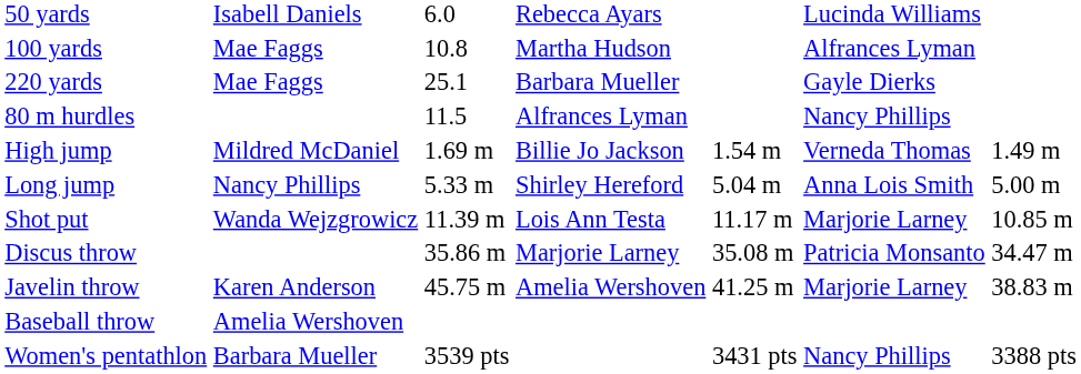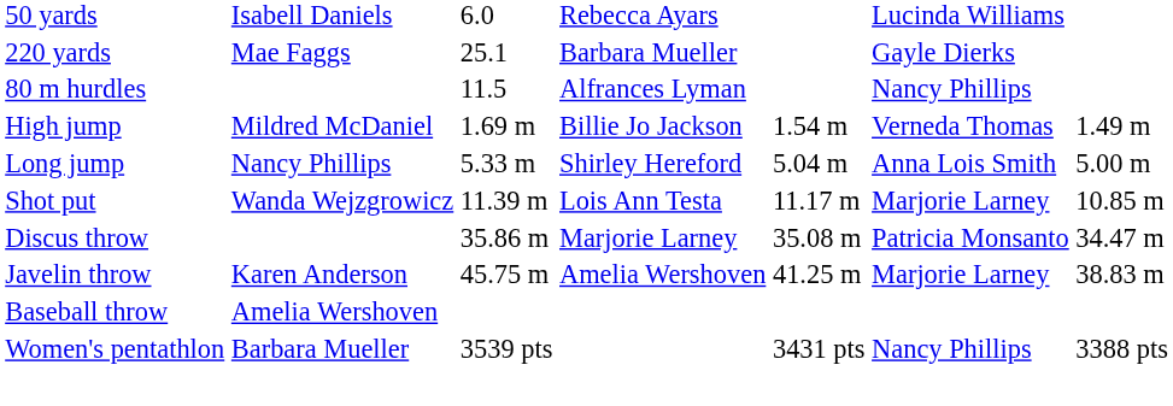 <table>
 <tr>
 <td><a href='#'>50 yards</a></td>
 <td><a href='#'>Isabell Daniels</a></td>
 <td>6.0</td>
 <td><a href='#'>Rebecca Ayars</a></td>
 <td></td>
 <td><a href='#'>Lucinda Williams</a></td>
-<td></td>
-</tr>
-<tr>
-<td><a href='#'>100 yards</a></td>
-<td><a href='#'>Mae Faggs</a></td>
-<td>10.8</td>
-<td><a href='#'>Martha Hudson</a></td>
-<td></td>
-<td><a href='#'>Alfrances Lyman</a></td>
 <td></td>
 </tr>
 <tr>
 <td><a href='#'>220 yards</a></td>
 <td><a href='#'>Mae Faggs</a></td>
 <td>25.1</td>
 <td><a href='#'>Barbara Mueller</a></td>
 <td></td>
 <td><a href='#'>Gayle Dierks</a></td>
 <td></td>
 </tr>
 <tr>
 <td><a href='#'>80 m hurdles</a></td>
 <td></td>
 <td>11.5</td>
 <td><a href='#'>Alfrances Lyman</a></td>
 <td></td>
 <td><a href='#'>Nancy Phillips</a></td>
 <td></td>
 </tr>
 <tr>
 <td><a href='#'>High jump</a></td>
 <td><a href='#'>Mildred McDaniel</a></td>
 <td>1.69 m</td>
 <td><a href='#'>Billie Jo Jackson</a></td>
 <td>1.54 m</td>
 <td><a href='#'>Verneda Thomas</a></td>
 <td>1.49 m</td>
 </tr>
 <tr>
 <td><a href='#'>Long jump</a></td>
 <td><a href='#'>Nancy Phillips</a></td>
 <td>5.33 m</td>
 <td><a href='#'>Shirley Hereford</a></td>
 <td>5.04 m</td>
 <td><a href='#'>Anna Lois Smith</a></td>
 <td>5.00 m</td>
 </tr>
 <tr>
 <td><a href='#'>Shot put</a></td>
 <td><a href='#'>Wanda Wejzgrowicz</a></td>
 <td>11.39 m</td>
 <td><a href='#'>Lois Ann Testa</a></td>
 <td>11.17 m</td>
 <td><a href='#'>Marjorie Larney</a></td>
 <td>10.85 m</td>
 </tr>
 <tr>
 <td><a href='#'>Discus throw</a></td>
 <td></td>
 <td>35.86 m</td>
 <td><a href='#'>Marjorie Larney</a></td>
 <td>35.08 m</td>
 <td><a href='#'>Patricia Monsanto</a></td>
 <td>34.47 m</td>
 </tr>
 <tr>
 <td><a href='#'>Javelin throw</a></td>
 <td><a href='#'>Karen Anderson</a></td>
 <td>45.75 m</td>
 <td><a href='#'>Amelia Wershoven</a></td>
 <td>41.25 m</td>
 <td><a href='#'>Marjorie Larney</a></td>
 <td>38.83 m</td>
 </tr>
 <tr>
 <td><a href='#'>Baseball throw</a></td>
 <td><a href='#'>Amelia Wershoven</a></td>
 <td></td>
 <td></td>
 <td></td>
 <td></td>
 <td></td>
 </tr>
 <tr>
 <td><a href='#'>Women's pentathlon</a></td>
 <td><a href='#'>Barbara Mueller</a></td>
 <td>3539 pts</td>
 <td></td>
 <td>3431 pts</td>
 <td><a href='#'>Nancy Phillips</a></td>
 <td>3388 pts</td>
 </tr>
 </table>
